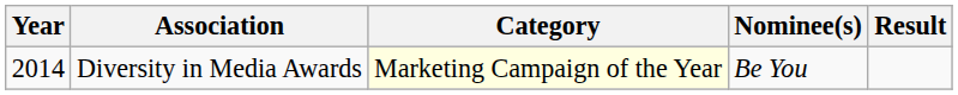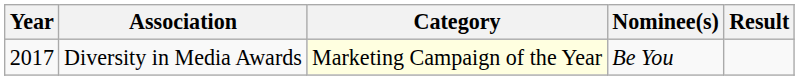 <table class="wikitable">
 <tr>
 <th>Year</th>
 <th>Association</th>
 <th>Category</th>
 <th>Nominee(s)</th>
 <th>Result</th>
 </tr>
 <tr>
-<td rowspan="1">2014</td>
+<td rowspan="1">2017</td>
 <td rowspan="1">Diversity in Media Awards</td>
 <td style="background: lightyellow;">Marketing Campaign of the Year</td>
 <td><em>Be You</em></td>
 <td></td>
 </tr>
 </table>
